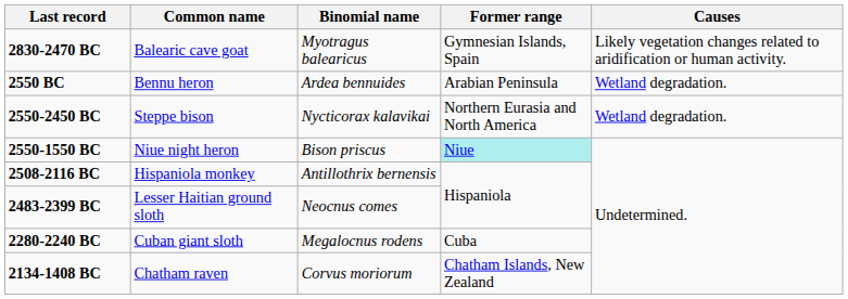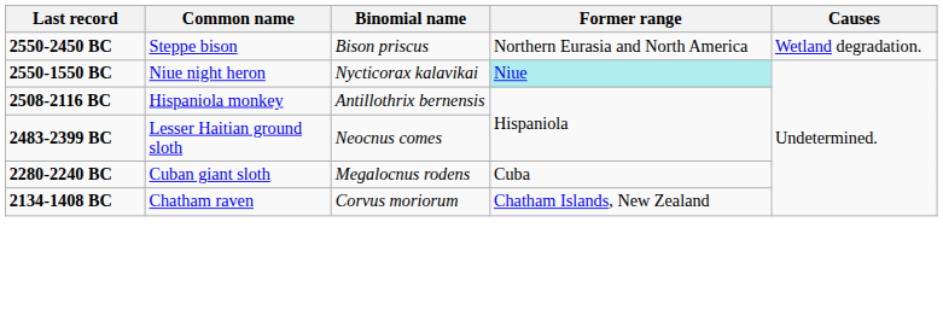 <table class="wikitable sortable">
 <tr>
 <th style="width:15%;">Last record</th>
 <th style="width:20%;">Common name</th>
 <th style="width:17%;">Binomial name</th>
 <th>Former range</th>
 <th>Causes</th>
 </tr>
 <tr>
-<td><strong>2830-2470 BC</strong></td>
-<td><a href='#'>Balearic cave goat</a></td>
-<td><em>Myotragus balearicus</em></td>
-<td>Gymnesian Islands, Spain</td>
-<td>Likely vegetation changes related to aridification or human activity.</td>
-</tr>
-<tr>
-<td><strong>2550 BC</strong></td>
-<td><a href='#'>Bennu heron</a></td>
-<td><em>Ardea bennuides</em></td>
-<td>Arabian Peninsula</td>
-<td><a href='#'>Wetland</a> degradation.</td>
-</tr>
-<tr>
 <td><strong>2550-2450 BC</strong></td>
 <td><a href='#'>Steppe bison</a></td>
-<td><em>Nycticorax kalavikai</em></td>
+<td><em>Bison priscus</em></td>
 <td>Northern Eurasia and North America</td>
 <td><a href='#'>Wetland</a> degradation.</td>
 </tr>
 <tr>
 <td><strong>2550-1550 BC</strong></td>
 <td><a href='#'>Niue night heron</a></td>
-<td><em>Bison priscus</em></td>
+<td><em>Nycticorax kalavikai</em></td>
 <td style="background: paleturquoise;"><a href='#'>Niue</a></td>
 <td rowspan="5">Undetermined.</td>
 </tr>
 <tr>
 <td><strong>2508-2116 BC</strong></td>
 <td><a href='#'>Hispaniola monkey</a></td>
 <td><em>Antillothrix bernensis</em></td>
 <td rowspan="2">Hispaniola</td>
 </tr>
 <tr>
 <td><strong>2483-2399 BC</strong></td>
 <td><a href='#'>Lesser Haitian ground sloth</a></td>
 <td><em>Neocnus comes</em></td>
 </tr>
 <tr>
 <td><strong>2280-2240 BC</strong></td>
 <td><a href='#'>Cuban giant sloth</a></td>
 <td><em>Megalocnus rodens</em></td>
 <td>Cuba</td>
 </tr>
 <tr>
 <td><strong>2134-1408 BC</strong></td>
 <td><a href='#'>Chatham raven</a></td>
 <td><em>Corvus moriorum</em></td>
 <td><a href='#'>Chatham Islands</a>, New Zealand</td>
 </tr>
 </table>
